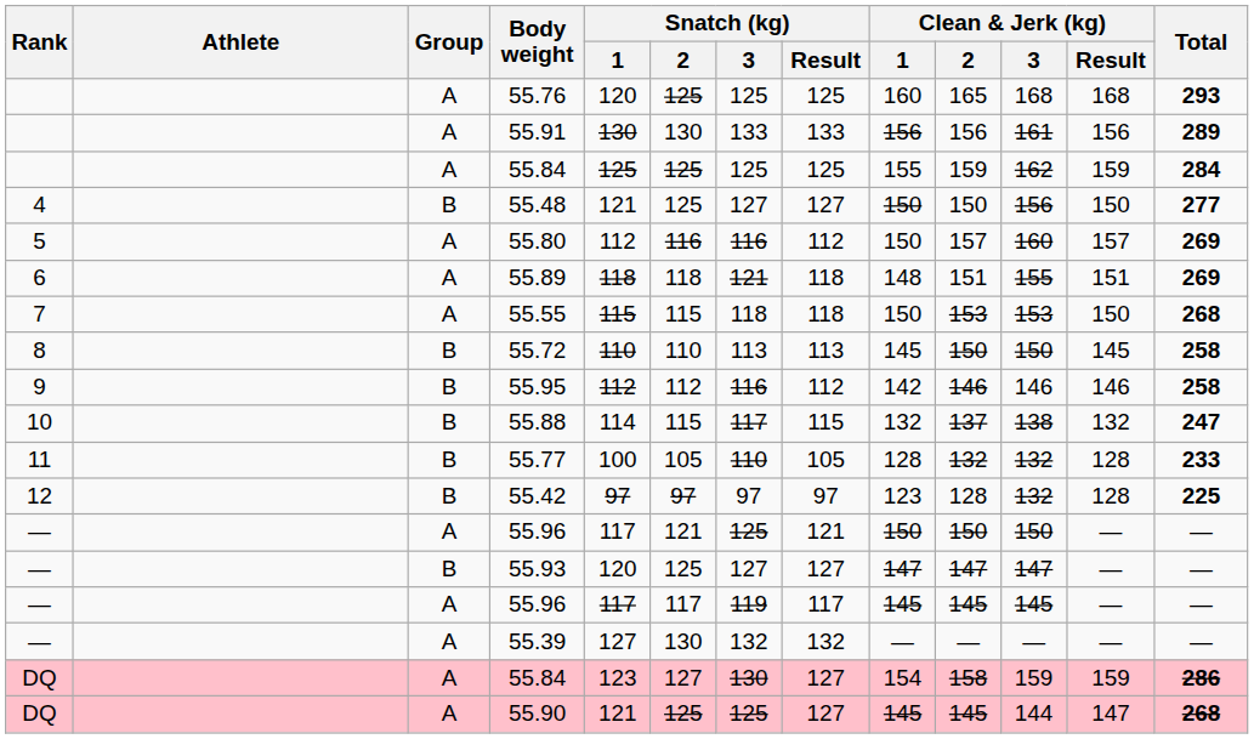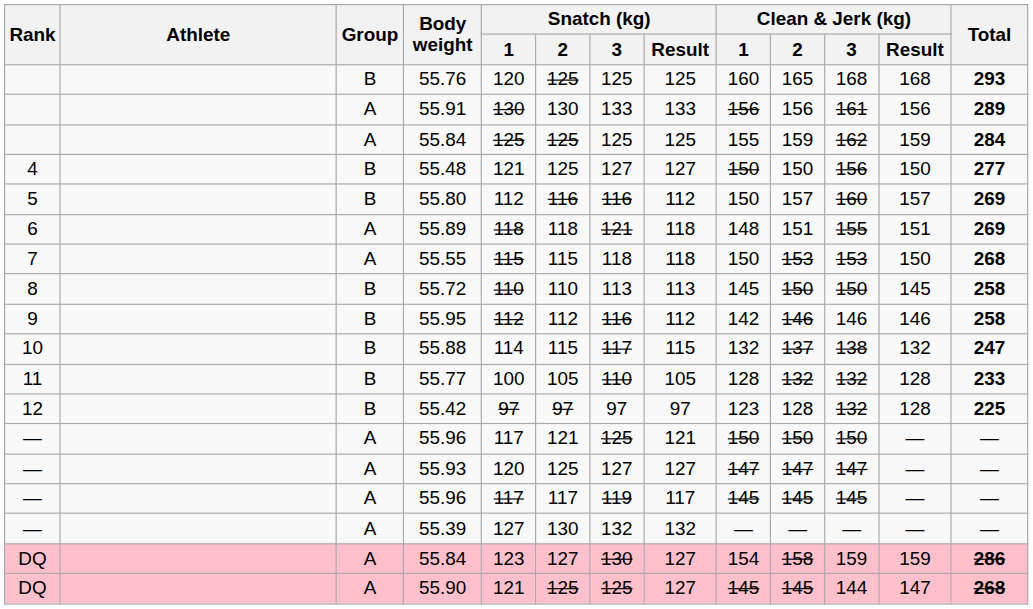 <table class = "wikitable" style="text-align:center;">
 <tr>
 <th rowspan=2 width=40>Rank</th>
 <th rowspan=2 width=250>Athlete</th>
 <th rowspan=2 width=50>Group</th>
 <th rowspan=2 width=60>Body weight</th>
 <th colspan=4>Snatch (kg)</th>
 <th colspan=4>Clean & Jerk (kg)</th>
 <th rowspan=2 width=60>Total</th>
 </tr>
 <tr>
 <th width=40>1</th>
 <th width=40>2</th>
 <th width=40>3</th>
 <th width=55>Result</th>
 <th width=40>1</th>
 <th width=40>2</th>
 <th width=40>3</th>
 <th width=55>Result</th>
 </tr>
 <tr>
 <td></td>
 <td align=left></td>
-<td>A</td>
+<td>B</td>
 <td>55.76</td>
 <td>120</td>
 <td><s>125</s></td>
 <td>125</td>
 <td>125</td>
 <td>160</td>
 <td>165</td>
 <td>168</td>
 <td>168</td>
 <td><strong>293</strong></td>
 </tr>
 <tr>
 <td></td>
 <td align=left></td>
 <td>A</td>
 <td>55.91</td>
 <td><s>130</s></td>
 <td>130</td>
 <td>133</td>
 <td>133</td>
 <td><s>156</s></td>
 <td>156</td>
 <td><s>161</s></td>
 <td>156</td>
 <td><strong>289</strong></td>
 </tr>
 <tr>
 <td></td>
 <td align=left></td>
 <td>A</td>
 <td>55.84</td>
 <td><s>125</s></td>
 <td><s>125</s></td>
 <td>125</td>
 <td>125</td>
 <td>155</td>
 <td>159</td>
 <td><s>162</s></td>
 <td>159</td>
 <td><strong>284</strong></td>
 </tr>
 <tr>
 <td>4</td>
 <td align=left></td>
 <td>B</td>
 <td>55.48</td>
 <td>121</td>
 <td>125</td>
 <td>127</td>
 <td>127</td>
 <td><s>150</s></td>
 <td>150</td>
 <td><s>156</s></td>
 <td>150</td>
 <td><strong>277</strong></td>
 </tr>
 <tr>
 <td>5</td>
 <td align=left></td>
-<td>A</td>
+<td>B</td>
 <td>55.80</td>
 <td>112</td>
 <td><s>116</s></td>
 <td><s>116</s></td>
 <td>112</td>
 <td>150</td>
 <td>157</td>
 <td><s>160</s></td>
 <td>157</td>
 <td><strong>269</strong></td>
 </tr>
 <tr>
 <td>6</td>
 <td align=left></td>
 <td>A</td>
 <td>55.89</td>
 <td><s>118</s></td>
 <td>118</td>
 <td><s>121</s></td>
 <td>118</td>
 <td>148</td>
 <td>151</td>
 <td><s>155</s></td>
 <td>151</td>
 <td><strong>269</strong></td>
 </tr>
 <tr>
 <td>7</td>
 <td align=left></td>
 <td>A</td>
 <td>55.55</td>
 <td><s>115</s></td>
 <td>115</td>
 <td>118</td>
 <td>118</td>
 <td>150</td>
 <td><s>153</s></td>
 <td><s>153</s></td>
 <td>150</td>
 <td><strong>268</strong></td>
 </tr>
 <tr>
 <td>8</td>
 <td align=left></td>
 <td>B</td>
 <td>55.72</td>
 <td><s>110</s></td>
 <td>110</td>
 <td>113</td>
 <td>113</td>
 <td>145</td>
 <td><s>150</s></td>
 <td><s>150</s></td>
 <td>145</td>
 <td><strong>258</strong></td>
 </tr>
 <tr>
 <td>9</td>
 <td align=left></td>
 <td>B</td>
 <td>55.95</td>
 <td><s>112</s></td>
 <td>112</td>
 <td><s>116</s></td>
 <td>112</td>
 <td>142</td>
 <td><s>146</s></td>
 <td>146</td>
 <td>146</td>
 <td><strong>258</strong></td>
 </tr>
 <tr>
 <td>10</td>
 <td align=left></td>
 <td>B</td>
 <td>55.88</td>
 <td>114</td>
 <td>115</td>
 <td><s>117</s></td>
 <td>115</td>
 <td>132</td>
 <td><s>137</s></td>
 <td><s>138</s></td>
 <td>132</td>
 <td><strong>247</strong></td>
 </tr>
 <tr>
 <td>11</td>
 <td align=left></td>
 <td>B</td>
 <td>55.77</td>
 <td>100</td>
 <td>105</td>
 <td><s>110</s></td>
 <td>105</td>
 <td>128</td>
 <td><s>132</s></td>
 <td><s>132</s></td>
 <td>128</td>
 <td><strong>233</strong></td>
 </tr>
 <tr>
 <td>12</td>
 <td align=left></td>
 <td>B</td>
 <td>55.42</td>
 <td><s>97</s></td>
 <td><s>97</s></td>
 <td>97</td>
 <td>97</td>
 <td>123</td>
 <td>128</td>
 <td><s>132</s></td>
 <td>128</td>
 <td><strong>225</strong></td>
 </tr>
 <tr>
 <td>—</td>
 <td align=left></td>
 <td>A</td>
 <td>55.96</td>
 <td>117</td>
 <td>121</td>
 <td><s>125</s></td>
 <td>121</td>
 <td><s>150</s></td>
 <td><s>150</s></td>
 <td><s>150</s></td>
 <td>—</td>
 <td>—</td>
 </tr>
 <tr>
 <td>—</td>
 <td align=left></td>
-<td>B</td>
+<td>A</td>
 <td>55.93</td>
 <td>120</td>
 <td>125</td>
 <td>127</td>
 <td>127</td>
 <td><s>147</s></td>
 <td><s>147</s></td>
 <td><s>147</s></td>
 <td>—</td>
 <td>—</td>
 </tr>
 <tr>
 <td>—</td>
 <td align=left></td>
 <td>A</td>
 <td>55.96</td>
 <td><s>117</s></td>
 <td>117</td>
 <td><s>119</s></td>
 <td>117</td>
 <td><s>145</s></td>
 <td><s>145</s></td>
 <td><s>145</s></td>
 <td>—</td>
 <td>—</td>
 </tr>
 <tr>
 <td>—</td>
 <td align=left></td>
 <td>A</td>
 <td>55.39</td>
 <td>127</td>
 <td>130</td>
 <td>132</td>
 <td>132</td>
 <td>—</td>
 <td>—</td>
 <td>—</td>
 <td>—</td>
 <td>—</td>
 </tr>
 <tr bgcolor="pink">
 <td>DQ</td>
 <td align=left></td>
 <td>A</td>
 <td>55.84</td>
 <td>123</td>
 <td>127</td>
 <td><s>130</s></td>
 <td>127</td>
 <td>154</td>
 <td><s>158</s></td>
 <td>159</td>
 <td>159</td>
 <td><s><strong>286</strong></s></td>
 </tr>
 <tr bgcolor="pink">
 <td>DQ</td>
 <td align=left></td>
 <td>A</td>
 <td>55.90</td>
 <td>121</td>
 <td><s>125</s></td>
 <td><s>125</s></td>
 <td>127</td>
 <td><s>145</s></td>
 <td><s>145</s></td>
 <td>144</td>
 <td>147</td>
 <td><s><strong>268</strong></s></td>
 </tr>
 </table>
